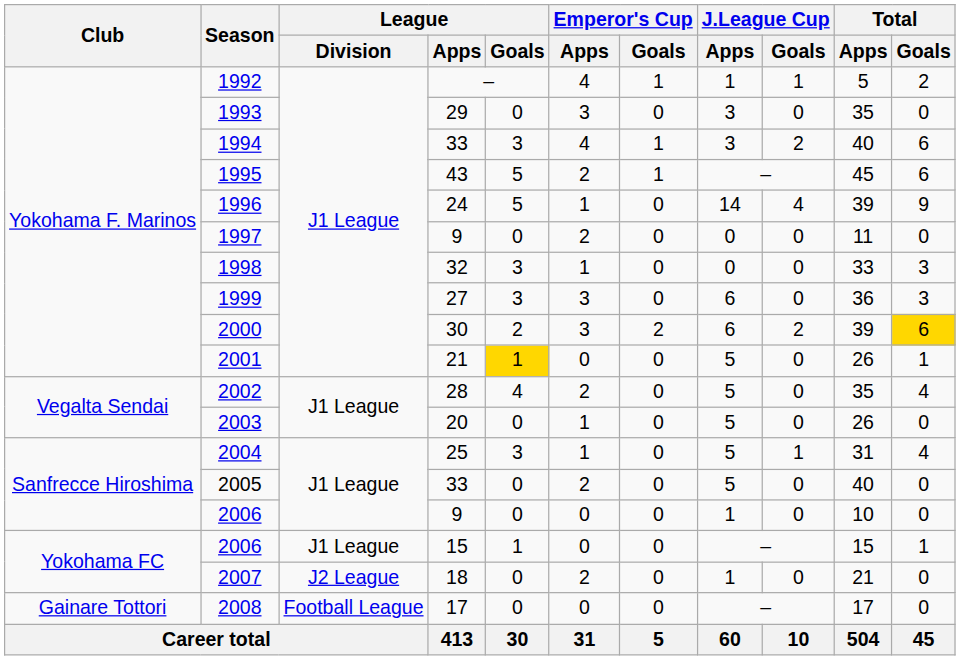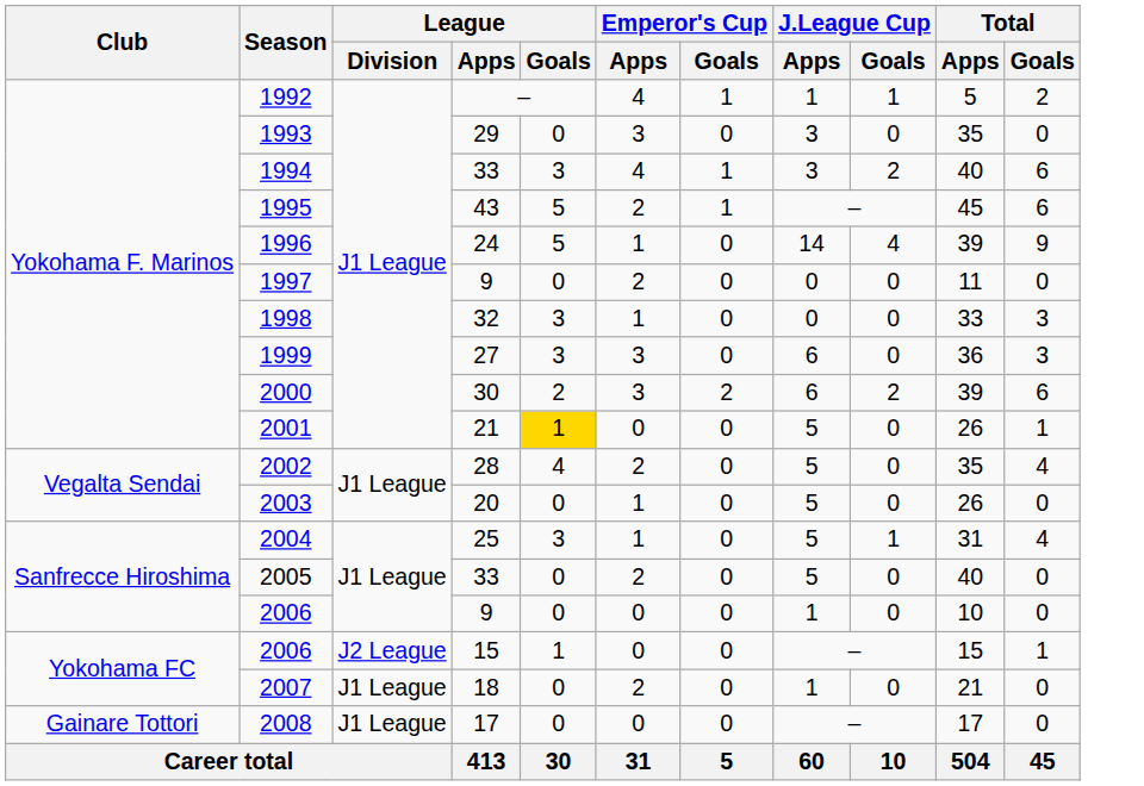 <table class="wikitable" style="text-align:center">
 <tr>
 <th rowspan="2">Club</th>
 <th rowspan="2">Season</th>
 <th colspan="3">League</th>
 <th colspan="2"><a href='#'>Emperor's Cup</a></th>
 <th colspan="2"><a href='#'>J.League Cup</a></th>
 <th colspan="2">Total</th>
 </tr>
 <tr>
 <th>Division</th>
 <th>Apps</th>
 <th>Goals</th>
 <th>Apps</th>
 <th>Goals</th>
 <th>Apps</th>
 <th>Goals</th>
 <th>Apps</th>
 <th>Goals</th>
 </tr>
 <tr>
 <td rowspan="10"><a href='#'>Yokohama F. Marinos</a></td>
 <td><a href='#'>1992</a></td>
 <td rowspan="10"><a href='#'>J1 League</a></td>
 <td colspan="2">–</td>
 <td>4</td>
 <td>1</td>
 <td>1</td>
 <td>1</td>
 <td>5</td>
 <td>2</td>
 </tr>
 <tr>
 <td><a href='#'>1993</a></td>
 <td>29</td>
 <td>0</td>
 <td>3</td>
 <td>0</td>
 <td>3</td>
 <td>0</td>
 <td>35</td>
 <td>0</td>
 </tr>
 <tr>
 <td><a href='#'>1994</a></td>
 <td>33</td>
 <td>3</td>
 <td>4</td>
 <td>1</td>
 <td>3</td>
 <td>2</td>
 <td>40</td>
 <td>6</td>
 </tr>
 <tr>
 <td><a href='#'>1995</a></td>
 <td>43</td>
 <td>5</td>
 <td>2</td>
 <td>1</td>
 <td colspan="2">–</td>
 <td>45</td>
 <td>6</td>
 </tr>
 <tr>
 <td><a href='#'>1996</a></td>
 <td>24</td>
 <td>5</td>
 <td>1</td>
 <td>0</td>
 <td>14</td>
 <td>4</td>
 <td>39</td>
 <td>9</td>
 </tr>
 <tr>
 <td><a href='#'>1997</a></td>
 <td>9</td>
 <td>0</td>
 <td>2</td>
 <td>0</td>
 <td>0</td>
 <td>0</td>
 <td>11</td>
 <td>0</td>
 </tr>
 <tr>
 <td><a href='#'>1998</a></td>
 <td>32</td>
 <td>3</td>
 <td>1</td>
 <td>0</td>
 <td>0</td>
 <td>0</td>
 <td>33</td>
 <td>3</td>
 </tr>
 <tr>
 <td><a href='#'>1999</a></td>
 <td>27</td>
 <td>3</td>
 <td>3</td>
 <td>0</td>
 <td>6</td>
 <td>0</td>
 <td>36</td>
 <td>3</td>
 </tr>
 <tr>
 <td><a href='#'>2000</a></td>
 <td>30</td>
 <td>2</td>
 <td>3</td>
 <td>2</td>
 <td>6</td>
 <td>2</td>
 <td>39</td>
-<td style="background: gold;">6</td>
+<td>6</td>
 </tr>
 <tr>
 <td><a href='#'>2001</a></td>
 <td>21</td>
 <td style="background: gold;">1</td>
 <td>0</td>
 <td>0</td>
 <td>5</td>
 <td>0</td>
 <td>26</td>
 <td>1</td>
 </tr>
 <tr>
 <td rowspan="2"><a href='#'>Vegalta Sendai</a></td>
 <td><a href='#'>2002</a></td>
 <td rowspan="2">J1 League</td>
 <td>28</td>
 <td>4</td>
 <td>2</td>
 <td>0</td>
 <td>5</td>
 <td>0</td>
 <td>35</td>
 <td>4</td>
 </tr>
 <tr>
 <td><a href='#'>2003</a></td>
 <td>20</td>
 <td>0</td>
 <td>1</td>
 <td>0</td>
 <td>5</td>
 <td>0</td>
 <td>26</td>
 <td>0</td>
 </tr>
 <tr>
 <td rowspan="3"><a href='#'>Sanfrecce Hiroshima</a></td>
 <td><a href='#'>2004</a></td>
 <td rowspan="3">J1 League</td>
 <td>25</td>
 <td>3</td>
 <td>1</td>
 <td>0</td>
 <td>5</td>
 <td>1</td>
 <td>31</td>
 <td>4</td>
 </tr>
 <tr>
 <td>2005</td>
 <td>33</td>
 <td>0</td>
 <td>2</td>
 <td>0</td>
 <td>5</td>
 <td>0</td>
 <td>40</td>
 <td>0</td>
 </tr>
 <tr>
 <td><a href='#'>2006</a></td>
 <td>9</td>
 <td>0</td>
 <td>0</td>
 <td>0</td>
 <td>1</td>
 <td>0</td>
 <td>10</td>
 <td>0</td>
 </tr>
 <tr>
 <td rowspan="2"><a href='#'>Yokohama FC</a></td>
 <td><a href='#'>2006</a></td>
-<td>J1 League</td>
+<td><a href='#'>J2 League</a></td>
 <td>15</td>
 <td>1</td>
 <td>0</td>
 <td>0</td>
 <td colspan="2">–</td>
 <td>15</td>
 <td>1</td>
 </tr>
 <tr>
 <td><a href='#'>2007</a></td>
-<td><a href='#'>J2 League</a></td>
+<td>J1 League</td>
 <td>18</td>
 <td>0</td>
 <td>2</td>
 <td>0</td>
 <td>1</td>
 <td>0</td>
 <td>21</td>
 <td>0</td>
 </tr>
 <tr>
 <td><a href='#'>Gainare Tottori</a></td>
 <td><a href='#'>2008</a></td>
-<td><a href='#'>Football League</a></td>
+<td>J1 League</td>
 <td>17</td>
 <td>0</td>
 <td>0</td>
 <td>0</td>
 <td colspan="2">–</td>
 <td>17</td>
 <td>0</td>
 </tr>
 <tr>
 <th colspan="3">Career total</th>
 <th>413</th>
 <th>30</th>
 <th>31</th>
 <th>5</th>
 <th>60</th>
 <th>10</th>
 <th>504</th>
 <th>45</th>
 </tr>
 </table>
